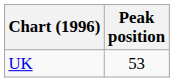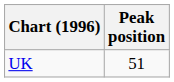 <table class="wikitable">
 <tr>
 <th>Chart (1996)</th>
 <th>Peak<br>position</th>
 </tr>
 <tr>
 <td><a href='#'>UK</a></td>
-<td style="text-align:center;">53</td>
+<td style="text-align:center;">51</td>
 </tr>
 </table>
